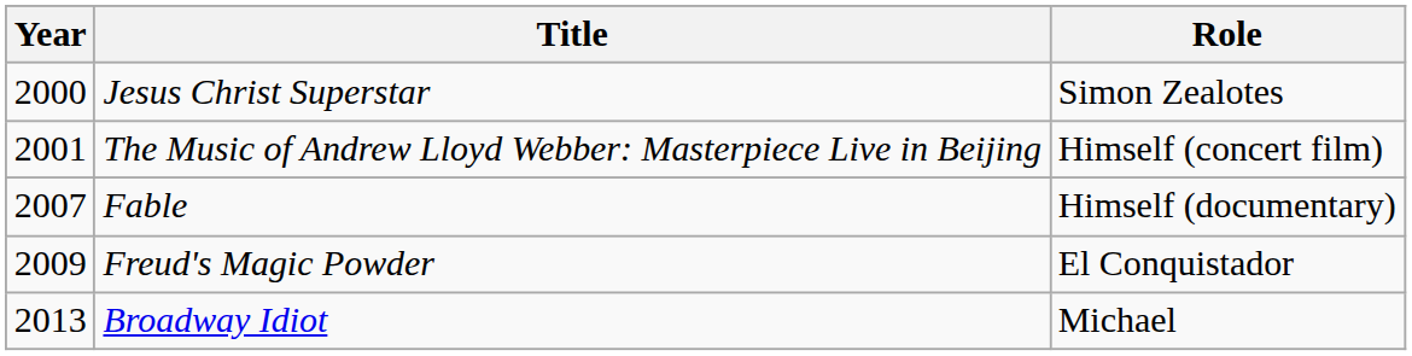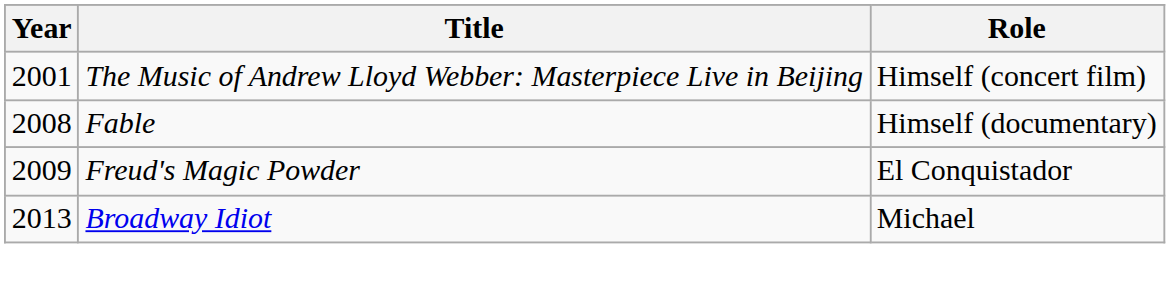 <table class="wikitable">
 <tr>
 <th>Year</th>
 <th>Title</th>
 <th>Role</th>
 </tr>
 <tr>
-<td>2000</td>
-<td><em>Jesus Christ Superstar</em></td>
-<td>Simon Zealotes</td>
-</tr>
-<tr>
 <td>2001</td>
 <td><em>The Music of Andrew Lloyd Webber: Masterpiece Live in Beijing</em></td>
 <td>Himself (concert film)</td>
 </tr>
 <tr>
-<td>2007</td>
+<td>2008</td>
 <td><em>Fable</em></td>
 <td>Himself (documentary)</td>
 </tr>
 <tr>
 <td>2009</td>
 <td><em>Freud's Magic Powder</em></td>
 <td>El Conquistador</td>
 </tr>
 <tr>
 <td>2013</td>
 <td><em><a href='#'>Broadway Idiot</a></em></td>
 <td>Michael</td>
 </tr>
 </table>
